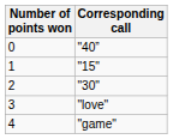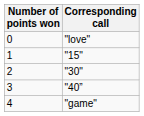 <table class="wikitable">
 <tr>
 <th>Number of<br>points won</th>
 <th>Corresponding<br> call</th>
 </tr>
 <tr>
 <td>0</td>
-<td>"40”</td>
+<td>"love"</td>
 </tr>
 <tr>
 <td>1</td>
 <td>"15"</td>
 </tr>
 <tr>
 <td>2</td>
 <td>"30"</td>
 </tr>
 <tr>
 <td>3</td>
-<td>"love"</td>
+<td>"40”</td>
 </tr>
 <tr>
 <td>4</td>
 <td>"game"</td>
 </tr>
 </table>
